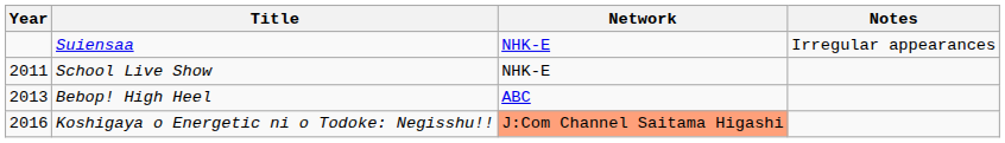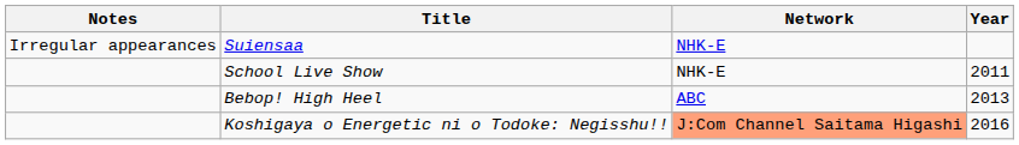 <table class="wikitable">
 <tr>
-<th>Year</th>
+<th>Notes</th>
 <th>Title</th>
 <th>Network</th>
-<th>Notes</th>
+<th>Year</th>
+</tr>
+<tr>
+<td>Irregular appearances</td>
+<td><em><a href='#'>Suiensaa</a></em></td>
+<td><a href='#'>NHK-E</a></td>
+<td></td>
 </tr>
 <tr>
 <td></td>
-<td><em><a href='#'>Suiensaa</a></em></td>
-<td><a href='#'>NHK-E</a></td>
-<td>Irregular appearances</td>
+<td><em>School Live Show</em></td>
+<td>NHK-E</td>
+<td>2011</td>
 </tr>
 <tr>
-<td>2011</td>
-<td><em>School Live Show</em></td>
-<td>NHK-E</td>
 <td></td>
+<td><em>Bebop! High Heel</em></td>
+<td><a href='#'>ABC</a></td>
+<td>2013</td>
 </tr>
 <tr>
-<td>2013</td>
-<td><em>Bebop! High Heel</em></td>
-<td><a href='#'>ABC</a></td>
 <td></td>
-</tr>
-<tr>
-<td>2016</td>
 <td><em>Koshigaya o Energetic ni o Todoke: Negisshu!!</em></td>
 <td style="background: lightsalmon;">J:Com Channel Saitama Higashi</td>
-<td></td>
+<td>2016</td>
 </tr>
 </table>
